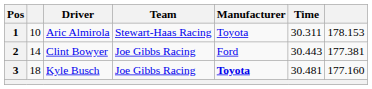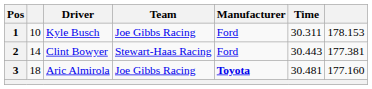 <table class="wikitable" style="font-size:95%">
 <tr>
 <th>Pos</th>
 <th></th>
 <th>Driver</th>
 <th>Team</th>
 <th>Manufacturer</th>
 <th>Time</th>
 <th></th>
 </tr>
 <tr>
 <th>1</th>
 <td>10</td>
-<td><a href='#'>Aric Almirola</a></td>
-<td><a href='#'>Stewart-Haas Racing</a></td>
-<td><a href='#'>Toyota</a></td>
+<td><a href='#'>Kyle Busch</a></td>
+<td><a href='#'>Joe Gibbs Racing</a></td>
+<td><a href='#'>Ford</a></td>
 <td>30.311</td>
 <td>178.153</td>
 </tr>
 <tr>
 <th>2</th>
 <td>14</td>
 <td><a href='#'>Clint Bowyer</a></td>
-<td><a href='#'>Joe Gibbs Racing</a></td>
+<td><a href='#'>Stewart-Haas Racing</a></td>
 <td><a href='#'>Ford</a></td>
 <td>30.443</td>
 <td>177.381</td>
 </tr>
 <tr>
 <th>3</th>
 <td>18</td>
-<td><a href='#'>Kyle Busch</a></td>
+<td><a href='#'>Aric Almirola</a></td>
 <td><a href='#'>Joe Gibbs Racing</a></td>
 <td><strong><a href='#'>Toyota</a></strong></td>
 <td>30.481</td>
 <td>177.160</td>
 </tr>
 <tr>
 <th colspan="7"></th>
 </tr>
 </table>
